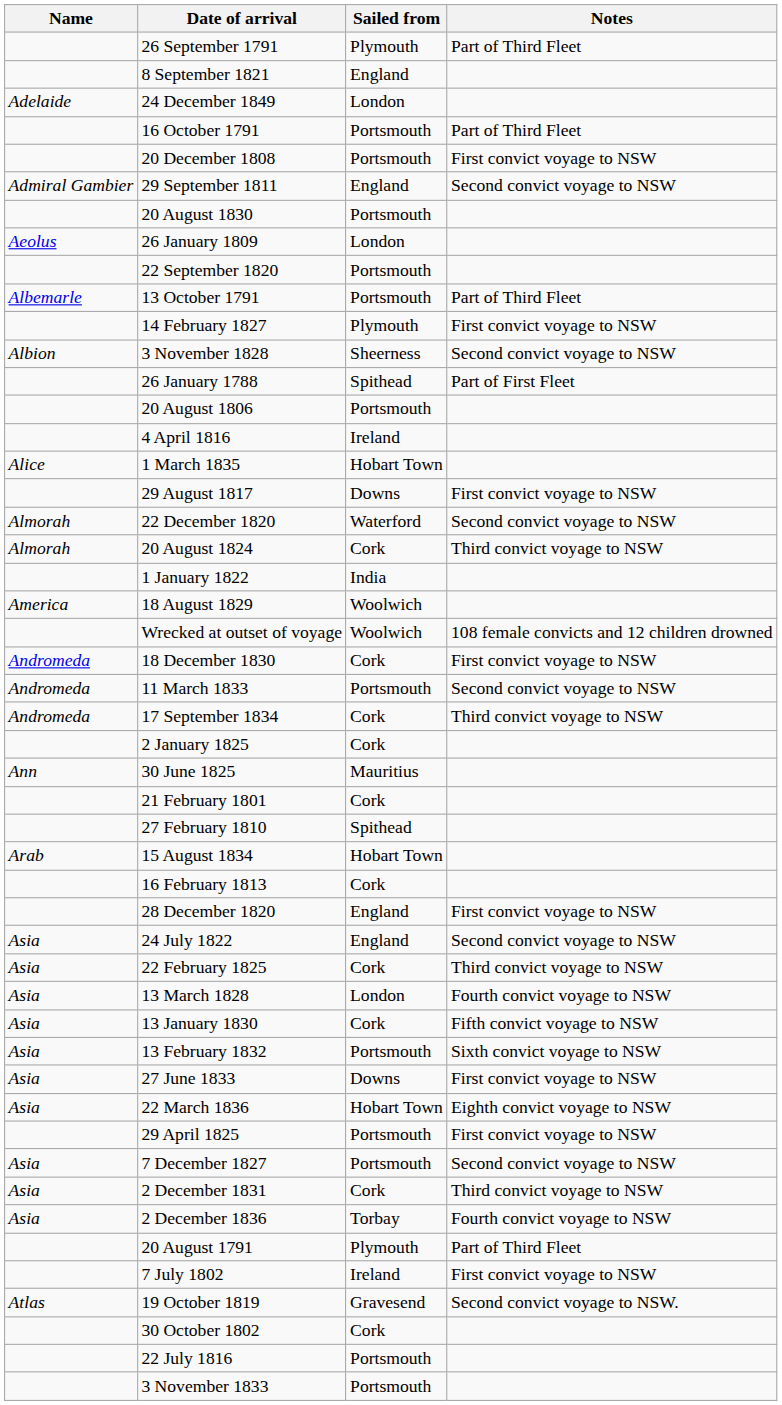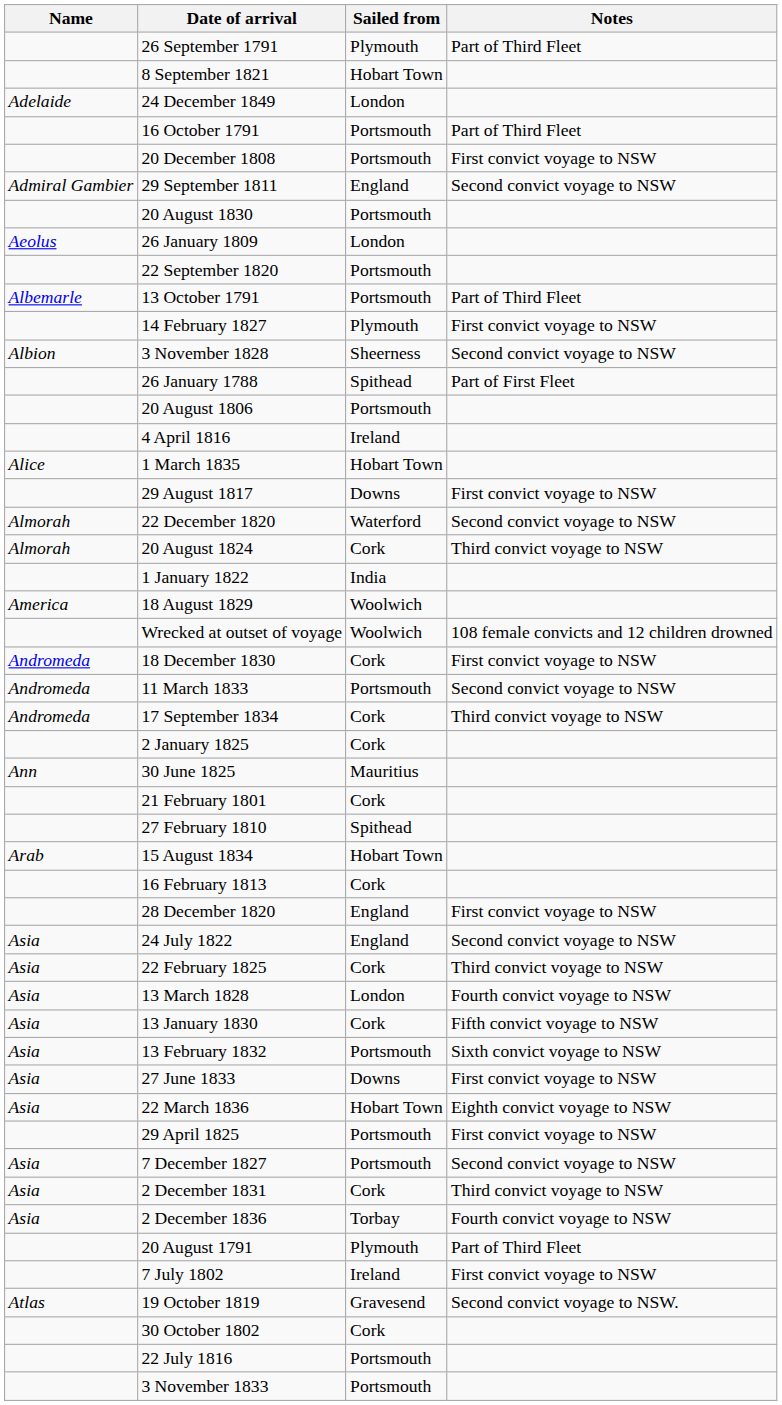 <table class="wikitable sortable" border="1">
 <tr>
 <th>Name</th>
 <th>Date of arrival</th>
 <th>Sailed from</th>
 <th>Notes</th>
 </tr>
 <tr>
 <td></td>
 <td>26 September 1791</td>
 <td>Plymouth</td>
 <td>Part of Third Fleet</td>
 </tr>
 <tr>
 <td></td>
 <td>8 September 1821</td>
-<td>England</td>
+<td>Hobart Town</td>
 <td></td>
 </tr>
 <tr>
 <td><em>Adelaide</em></td>
 <td>24 December 1849</td>
 <td>London</td>
 <td></td>
 </tr>
 <tr>
 <td><em></em></td>
 <td>16 October 1791</td>
 <td>Portsmouth</td>
 <td>Part of Third Fleet</td>
 </tr>
 <tr>
 <td><em></em></td>
 <td>20 December 1808</td>
 <td>Portsmouth</td>
 <td>First convict voyage to NSW</td>
 </tr>
 <tr>
 <td><em>Admiral Gambier</em></td>
 <td>29 September 1811</td>
 <td>England</td>
 <td>Second convict voyage to NSW</td>
 </tr>
 <tr>
 <td></td>
 <td>20 August 1830</td>
 <td>Portsmouth</td>
 <td></td>
 </tr>
 <tr>
 <td><em><a href='#'>Aeolus</a></em></td>
 <td>26 January 1809</td>
 <td>London</td>
 <td></td>
 </tr>
 <tr>
 <td></td>
 <td>22 September 1820</td>
 <td>Portsmouth</td>
 <td></td>
 </tr>
 <tr>
 <td><em><a href='#'>Albemarle</a></em></td>
 <td>13 October 1791</td>
 <td>Portsmouth</td>
 <td>Part of Third Fleet</td>
 </tr>
 <tr>
 <td></td>
 <td>14 February 1827</td>
 <td>Plymouth</td>
 <td>First convict voyage to NSW</td>
 </tr>
 <tr>
 <td><em>Albion</em></td>
 <td>3 November 1828</td>
 <td>Sheerness</td>
 <td>Second convict voyage to NSW</td>
 </tr>
 <tr>
 <td></td>
 <td>26 January 1788</td>
 <td>Spithead</td>
 <td>Part of First Fleet</td>
 </tr>
 <tr>
 <td></td>
 <td>20 August 1806</td>
 <td>Portsmouth</td>
 <td></td>
 </tr>
 <tr>
 <td></td>
 <td>4 April 1816</td>
 <td>Ireland</td>
 <td></td>
 </tr>
 <tr>
 <td><em>Alice</em></td>
 <td>1 March 1835</td>
 <td>Hobart Town</td>
 <td></td>
 </tr>
 <tr>
 <td></td>
 <td>29 August 1817</td>
 <td>Downs</td>
 <td>First convict voyage to NSW</td>
 </tr>
 <tr>
 <td><em>Almorah</em></td>
 <td>22 December 1820</td>
 <td>Waterford</td>
 <td>Second convict voyage to NSW</td>
 </tr>
 <tr>
 <td><em>Almorah</em></td>
 <td>20 August 1824</td>
 <td>Cork</td>
 <td>Third convict voyage to NSW</td>
 </tr>
 <tr>
 <td></td>
 <td>1 January 1822</td>
 <td>India</td>
 <td></td>
 </tr>
 <tr>
 <td><em>America</em></td>
 <td>18 August 1829</td>
 <td>Woolwich</td>
 <td></td>
 </tr>
 <tr>
 <td></td>
 <td>Wrecked at outset of voyage</td>
 <td>Woolwich</td>
 <td>108 female convicts and 12 children drowned</td>
 </tr>
 <tr>
 <td><a href='#'><em>Andromeda</em></a></td>
 <td>18 December 1830</td>
 <td>Cork</td>
 <td>First convict voyage to NSW</td>
 </tr>
 <tr>
 <td><em>Andromeda</em></td>
 <td>11 March 1833</td>
 <td>Portsmouth</td>
 <td>Second convict voyage to NSW</td>
 </tr>
 <tr>
 <td><em>Andromeda</em></td>
 <td>17 September 1834</td>
 <td>Cork</td>
 <td>Third convict voyage to NSW</td>
 </tr>
 <tr>
 <td></td>
 <td>2 January 1825</td>
 <td>Cork</td>
 <td></td>
 </tr>
 <tr>
 <td><em>Ann</em></td>
 <td>30 June 1825</td>
 <td>Mauritius</td>
 <td></td>
 </tr>
 <tr>
 <td></td>
 <td>21 February 1801</td>
 <td>Cork</td>
 <td></td>
 </tr>
 <tr>
 <td></td>
 <td>27 February 1810</td>
 <td>Spithead</td>
 <td></td>
 </tr>
 <tr>
 <td><em>Arab</em></td>
 <td>15 August 1834</td>
 <td>Hobart Town</td>
 <td></td>
 </tr>
 <tr>
 <td></td>
 <td>16 February 1813</td>
 <td>Cork</td>
 <td></td>
 </tr>
 <tr>
 <td></td>
 <td>28 December 1820</td>
 <td>England</td>
 <td>First convict voyage to NSW</td>
 </tr>
 <tr>
 <td><em>Asia</em></td>
 <td>24 July 1822</td>
 <td>England</td>
 <td>Second convict voyage to NSW</td>
 </tr>
 <tr>
 <td><em>Asia</em></td>
 <td>22 February 1825</td>
 <td>Cork</td>
 <td>Third convict voyage to NSW</td>
 </tr>
 <tr>
 <td><em>Asia</em></td>
 <td>13 March 1828</td>
 <td>London</td>
 <td>Fourth convict voyage to NSW</td>
 </tr>
 <tr>
 <td><em>Asia</em></td>
 <td>13 January 1830</td>
 <td>Cork</td>
 <td>Fifth convict voyage to NSW</td>
 </tr>
 <tr>
 <td><em>Asia</em></td>
 <td>13 February 1832</td>
 <td>Portsmouth</td>
 <td>Sixth convict voyage to NSW</td>
 </tr>
 <tr>
 <td><em>Asia</em></td>
 <td>27 June 1833</td>
 <td>Downs</td>
 <td>First convict voyage to NSW</td>
 </tr>
 <tr>
 <td><em>Asia</em></td>
 <td>22 March 1836</td>
 <td>Hobart Town</td>
 <td>Eighth convict voyage to NSW</td>
 </tr>
 <tr>
 <td></td>
 <td>29 April 1825</td>
 <td>Portsmouth</td>
 <td>First convict voyage to NSW</td>
 </tr>
 <tr>
 <td><em>Asia</em></td>
 <td>7 December 1827</td>
 <td>Portsmouth</td>
 <td>Second convict voyage to NSW</td>
 </tr>
 <tr>
 <td><em>Asia</em></td>
 <td>2 December 1831</td>
 <td>Cork</td>
 <td>Third convict voyage to NSW</td>
 </tr>
 <tr>
 <td><em>Asia</em></td>
 <td>2 December 1836</td>
 <td>Torbay</td>
 <td>Fourth convict voyage to NSW</td>
 </tr>
 <tr>
 <td></td>
 <td>20 August 1791</td>
 <td>Plymouth</td>
 <td>Part of Third Fleet</td>
 </tr>
 <tr>
 <td></td>
 <td>7 July 1802</td>
 <td>Ireland</td>
 <td>First convict voyage to NSW</td>
 </tr>
 <tr>
 <td><em>Atlas</em></td>
 <td>19 October 1819</td>
 <td>Gravesend</td>
 <td>Second convict voyage to NSW.</td>
 </tr>
 <tr>
 <td></td>
 <td>30 October 1802</td>
 <td>Cork</td>
 <td></td>
 </tr>
 <tr>
 <td></td>
 <td>22 July 1816</td>
 <td>Portsmouth</td>
 <td></td>
 </tr>
 <tr>
 <td></td>
 <td>3 November 1833</td>
 <td>Portsmouth</td>
 <td></td>
 </tr>
 </table>
